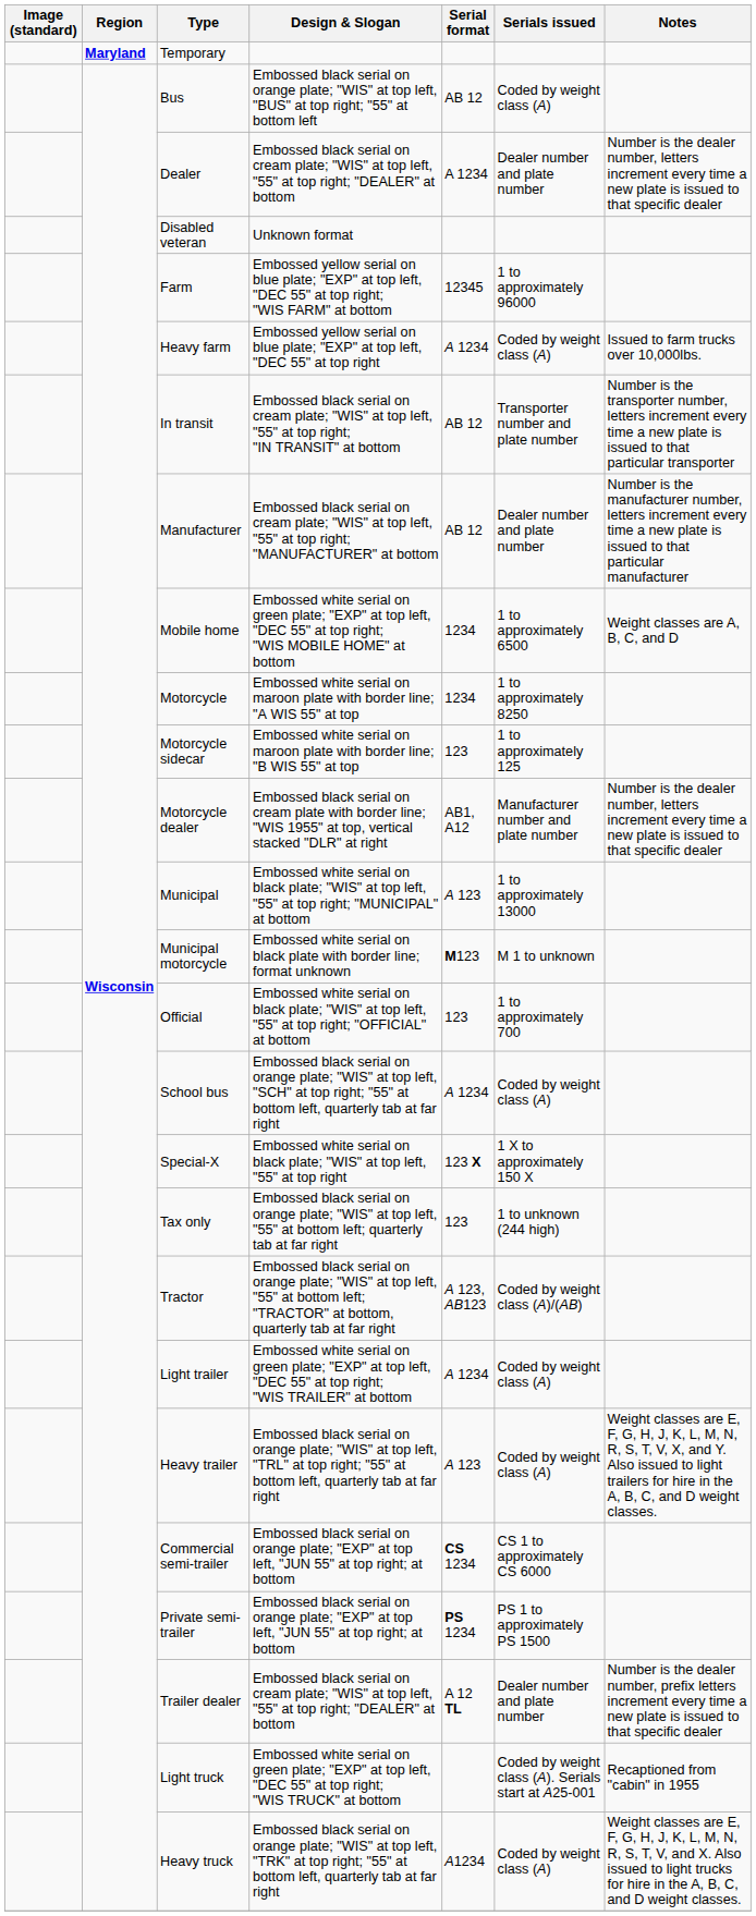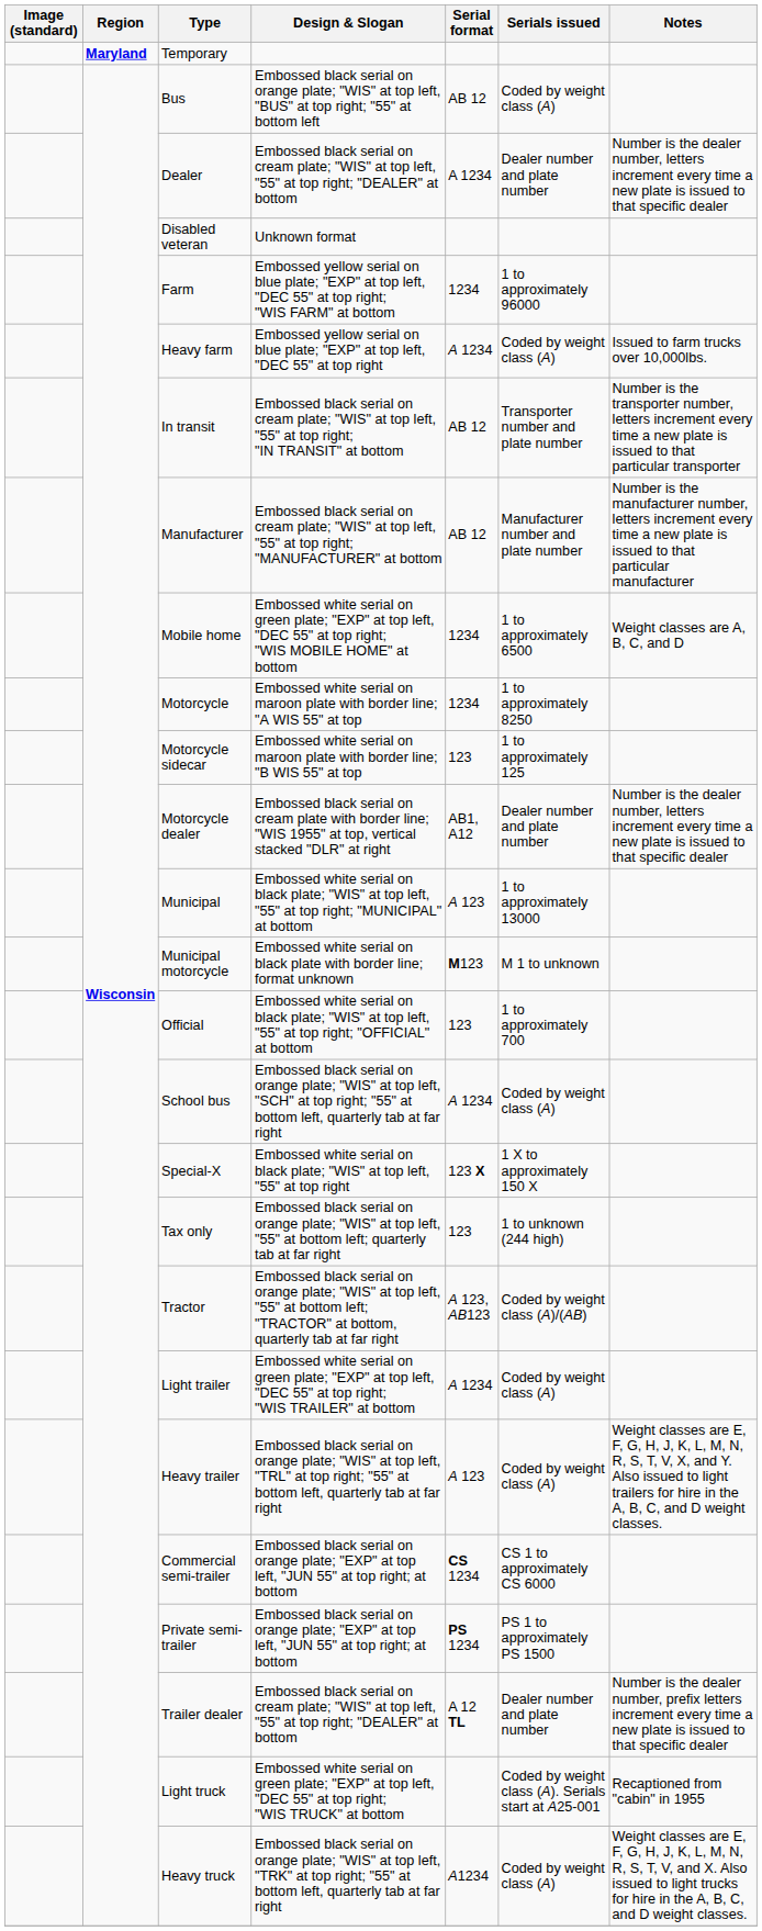 <table class="wikitable">
 <tr>
 <th>Image (standard)</th>
 <th>Region</th>
 <th>Type</th>
 <th>Design & Slogan</th>
 <th>Serial format</th>
 <th>Serials issued</th>
 <th>Notes</th>
 </tr>
 <tr>
 <td></td>
 <td><a href='#'><strong>Maryland</strong></a></td>
 <td>Temporary</td>
 <td></td>
 <td></td>
 <td></td>
 </tr>
 <tr>
 <td></td>
 <td rowspan="25"><a href='#'><strong>Wisconsin</strong></a></td>
 <td>Bus</td>
 <td>Embossed black serial on orange plate; "WIS" at top left, "BUS" at top right; "55" at bottom left</td>
 <td>AB 12</td>
 <td>Coded by weight class (<em>A</em>)</td>
 <td></td>
 </tr>
 <tr>
 <td></td>
 <td>Dealer</td>
 <td>Embossed black serial on cream plate; "WIS" at top left, "55" at top right; "DEALER" at bottom</td>
 <td>A 1234</td>
 <td>Dealer number and plate number</td>
 <td>Number is the dealer number, letters increment every time a new plate is issued to that specific dealer</td>
 </tr>
 <tr>
 <td></td>
 <td>Disabled veteran</td>
 <td>Unknown format</td>
 <td></td>
 <td></td>
 <td></td>
 </tr>
 <tr>
 <td></td>
 <td>Farm</td>
 <td>Embossed yellow serial on blue plate; "EXP" at top left, "DEC 55" at top right; "WIS FARM" at bottom</td>
-<td>12345</td>
+<td>1234</td>
 <td>1 to approximately 96000</td>
 <td></td>
 </tr>
 <tr>
 <td></td>
 <td>Heavy farm</td>
 <td>Embossed yellow serial on blue plate; "EXP" at top left, "DEC 55" at top right</td>
 <td><em>A</em> 1234</td>
 <td>Coded by weight class (<em>A</em>)</td>
 <td>Issued to farm trucks over 10,000lbs.</td>
 </tr>
 <tr>
 <td></td>
 <td>In transit</td>
 <td>Embossed black serial on cream plate; "WIS" at top left, "55" at top right; "IN TRANSIT" at bottom</td>
 <td>AB 12</td>
 <td>Transporter number and plate number</td>
 <td>Number is the transporter number, letters increment every time a new plate is issued to that particular transporter</td>
 </tr>
 <tr>
 <td></td>
 <td>Manufacturer</td>
 <td>Embossed black serial on cream plate; "WIS" at top left, "55" at top right; "MANUFACTURER" at bottom</td>
 <td>AB 12</td>
-<td>Dealer number and plate number</td>
+<td>Manufacturer number and plate number</td>
 <td>Number is the manufacturer number, letters increment every time a new plate is issued to that particular manufacturer</td>
 </tr>
 <tr>
 <td></td>
 <td>Mobile home</td>
 <td>Embossed white serial on green plate; "EXP" at top left, "DEC 55" at top right; "WIS MOBILE HOME" at bottom</td>
 <td>1234</td>
 <td>1 to approximately 6500</td>
 <td>Weight classes are A, B, C, and D</td>
 </tr>
 <tr>
 <td></td>
 <td>Motorcycle</td>
 <td>Embossed white serial on maroon plate with border line; "A WIS 55" at top</td>
 <td>1234</td>
 <td>1 to approximately 8250</td>
 <td></td>
 </tr>
 <tr>
 <td></td>
 <td>Motorcycle sidecar</td>
 <td>Embossed white serial on maroon plate with border line; "B WIS 55" at top</td>
 <td>123</td>
 <td>1 to approximately 125</td>
 <td></td>
 </tr>
 <tr>
 <td></td>
 <td>Motorcycle dealer</td>
 <td>Embossed black serial on cream plate with border line; "WIS 1955" at top, vertical stacked "DLR" at right</td>
 <td>AB1, A12</td>
-<td>Manufacturer number and plate number</td>
+<td>Dealer number and plate number</td>
 <td>Number is the dealer number, letters increment every time a new plate is issued to that specific dealer</td>
 </tr>
 <tr>
 <td></td>
 <td>Municipal</td>
 <td>Embossed white serial on black plate; "WIS" at top left, "55" at top right; "MUNICIPAL" at bottom</td>
 <td><em>A</em> 123</td>
 <td>1 to approximately 13000</td>
 <td></td>
 </tr>
 <tr>
 <td></td>
 <td>Municipal motorcycle</td>
 <td>Embossed white serial on black plate with border line; format unknown</td>
 <td><strong>M</strong>123</td>
 <td>M 1 to unknown</td>
 <td></td>
 </tr>
 <tr>
 <td></td>
 <td>Official</td>
 <td>Embossed white serial on black plate; "WIS" at top left, "55" at top right; "OFFICIAL" at bottom</td>
 <td>123</td>
 <td>1 to approximately 700</td>
 <td></td>
 </tr>
 <tr>
 <td></td>
 <td>School bus</td>
 <td>Embossed black serial on orange plate; "WIS" at top left, "SCH" at top right; "55" at bottom left, quarterly tab at far right</td>
 <td><em>A</em> 1234</td>
 <td>Coded by weight class (<em>A</em>)</td>
 <td></td>
 </tr>
 <tr>
 <td></td>
 <td>Special-X</td>
 <td>Embossed white serial on black plate; "WIS" at top left, "55" at top right</td>
 <td>123 <strong>X</strong></td>
 <td>1 X to approximately 150 X</td>
 <td></td>
 </tr>
 <tr>
 <td></td>
 <td>Tax only</td>
 <td>Embossed black serial on orange plate; "WIS" at top left, "55" at bottom left; quarterly tab at far right</td>
 <td>123</td>
 <td>1 to unknown (244 high)</td>
 <td></td>
 </tr>
 <tr>
 <td></td>
 <td>Tractor</td>
 <td>Embossed black serial on orange plate; "WIS" at top left, "55" at bottom left; "TRACTOR" at bottom, quarterly tab at far right</td>
 <td><em>A</em> 123, <em>AB</em>123</td>
 <td>Coded by weight class (<em>A</em>)/(<em>AB</em>)</td>
 <td></td>
 </tr>
 <tr>
 <td></td>
 <td>Light trailer</td>
 <td>Embossed white serial on green plate; "EXP" at top left, "DEC 55" at top right; "WIS TRAILER" at bottom</td>
 <td><em>A</em> 1234</td>
 <td>Coded by weight class (<em>A</em>)</td>
 <td></td>
 </tr>
 <tr>
 <td></td>
 <td>Heavy trailer</td>
 <td>Embossed black serial on orange plate; "WIS" at top left, "TRL" at top right; "55" at bottom left, quarterly tab at far right</td>
 <td><em>A</em> 123</td>
 <td>Coded by weight class (<em>A</em>)</td>
 <td>Weight classes are E, F, G, H, J, K, L, M, N, R, S, T, V, X, and Y. Also issued to light trailers for hire in the A, B, C, and D weight classes.</td>
 </tr>
 <tr>
 <td></td>
 <td>Commercial semi-trailer</td>
 <td>Embossed black serial on orange plate; "EXP" at top left, "JUN 55" at top right;  at bottom</td>
 <td><strong>CS</strong> 1234</td>
 <td>CS 1 to approximately CS 6000</td>
 <td></td>
 </tr>
 <tr>
 <td></td>
 <td>Private semi-trailer</td>
 <td>Embossed black serial on orange plate; "EXP" at top left, "JUN 55" at top right;  at bottom</td>
 <td><strong>PS</strong> 1234</td>
 <td>PS 1 to approximately PS 1500</td>
 <td></td>
 </tr>
 <tr>
 <td></td>
 <td>Trailer dealer</td>
 <td>Embossed black serial on cream plate; "WIS" at top left, "55" at top right; "DEALER" at bottom</td>
 <td>A 12 <strong>TL</strong></td>
 <td>Dealer number and plate number</td>
 <td>Number is the dealer number, prefix letters increment every time a new plate is issued to that specific dealer</td>
 </tr>
 <tr>
 <td></td>
 <td>Light truck</td>
 <td>Embossed white serial on green plate; "EXP" at top left, "DEC 55" at top right; "WIS TRUCK" at bottom</td>
 <td></td>
 <td>Coded by weight class (<em>A</em>). Serials start at <em>A</em>25-001</td>
 <td>Recaptioned from "cabin" in 1955</td>
 </tr>
 <tr>
 <td></td>
 <td>Heavy truck</td>
 <td>Embossed black serial on orange plate; "WIS" at top left, "TRK" at top right; "55" at bottom left, quarterly tab at far right</td>
 <td><em>A</em>1234</td>
 <td>Coded by weight class (<em>A</em>)</td>
 <td>Weight classes are E, F, G, H, J, K, L, M, N, R, S, T, V, and X. Also issued to light trucks for hire in the A, B, C, and D weight classes.</td>
 </tr>
 <tr>
 </tr>
 </table>
